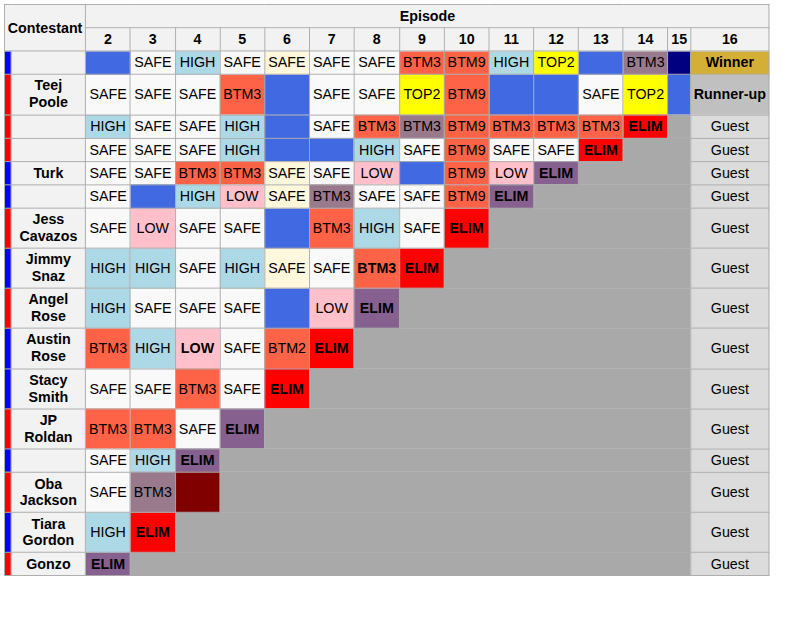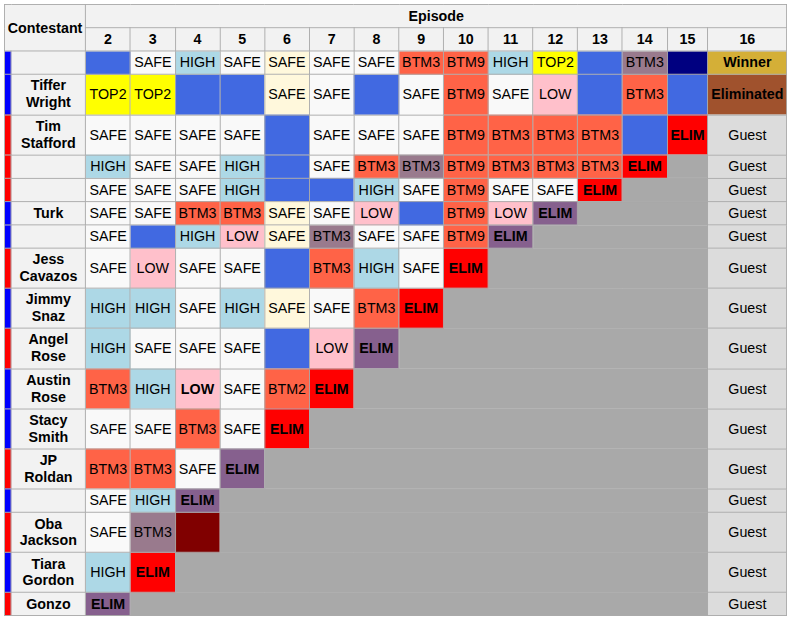 <table class="wikitable" style="text-align:center;font-size:96%">
 <tr>
 <th rowspan=2 colspan=2>Contestant</th>
 <th colspan=15>Episode</th>
 </tr>
 <tr>
 <th>2</th>
 <th>3</th>
 <th>4</th>
 <th>5</th>
 <th>6</th>
 <th>7</th>
 <th>8</th>
 <th>9</th>
 <th>10</th>
 <th>11</th>
 <th>12</th>
 <th>13</th>
 <th>14</th>
 <th>15</th>
 <th>16</th>
 </tr>
 <tr>
 <td style="background:blue"></td>
 <th></th>
 <td style="background:royalblue;"><strong></strong></td>
 <td>SAFE</td>
 <td style="background:lightblue;">HIGH</td>
 <td>SAFE</td>
 <td style="background:cornsilk;">SAFE</td>
 <td>SAFE</td>
 <td>SAFE</td>
 <td style="background:tomato;">BTM3</td>
 <td style="background:tomato;">BTM9</td>
 <td style="background:lightblue;">HIGH</td>
 <td style="background:yellow ;">TOP2</td>
 <td style="background:royalblue;"><strong></strong></td>
 <td style="background:#997A8D;">BTM3</td>
 <td style="background:navy;"><strong></strong></td>
 <td style="background: #D4AF37" nowrap><strong>Winner</strong></td>
 </tr>
 <tr>
+<td style="background:blue"></td>
+<th>Tiffer Wright</th>
+<td style="background:yellow ;">TOP2</td>
+<td style="background:yellow ;">TOP2</td>
+<td style="background:royalblue;"><strong></strong></td>
+<td style="background:royalblue;"><strong></strong></td>
+<td style="background:cornsilk;">SAFE</td>
+<td>SAFE</td>
+<td style="background:royalblue;"><strong></strong></td>
+<td>SAFE</td>
+<td style="background:tomato;">BTM9</td>
+<td>SAFE</td>
+<td style="background:pink;">LOW</td>
+<td style="background:royalblue;"><strong></strong></td>
+<td style="background:tomato;">BTM3</td>
+<td style="background:royalblue;"><strong></strong></td>
+<td style="background:sienna;"><strong>Eliminated</strong></td>
+</tr>
+<tr>
 <td style="background:red"></td>
-<th>Teej Poole</th>
+<th>Tim Stafford</th>
 <td>SAFE</td>
 <td>SAFE</td>
 <td>SAFE</td>
-<td style="background:tomato;">BTM3</td>
+<td>SAFE</td>
 <td style="background:royalblue;"><strong></strong></td>
 <td>SAFE</td>
 <td>SAFE</td>
-<td style="background:yellow ;">TOP2</td>
+<td>SAFE</td>
 <td style="background:tomato;">BTM9</td>
+<td style="background:tomato;">BTM3</td>
+<td style="background:tomato;">BTM3</td>
+<td style="background:tomato;">BTM3</td>
 <td style="background:royalblue;"><strong></strong></td>
-<td style="background:royalblue;"><strong></strong></td>
-<td>SAFE</td>
-<td style="background:yellow ;">TOP2</td>
-<td style="background:royalblue;"><strong></strong></td>
-<td style="background:silver" nowrap><strong>Runner-up</strong></td>
+<td style="background:red;"><strong>ELIM</strong></td>
+<td bgcolor="gainsboro">Guest</td>
 </tr>
 <tr>
 <td style="background:red"></td>
 <th></th>
 <td style="background:lightblue">HIGH</td>
 <td>SAFE</td>
 <td>SAFE</td>
 <td style="background:lightblue;">HIGH</td>
 <td style="background:royalblue;"><strong></strong></td>
 <td>SAFE</td>
 <td style="background:tomato;">BTM3</td>
 <td style="background:#997A8D;">BTM3</td>
 <td style="background:tomato;">BTM9</td>
 <td style="background:tomato;">BTM3</td>
 <td style="background:tomato;">BTM3</td>
 <td style="background:tomato;">BTM3</td>
 <td style="background:red;"><strong>ELIM</strong></td>
 <td bgcolor="darkgray" colspan="1"></td>
 <td bgcolor="gainsboro">Guest</td>
 </tr>
 <tr>
 <td style="background:red"></td>
 <th></th>
 <td>SAFE</td>
 <td>SAFE</td>
 <td>SAFE</td>
 <td style="background:lightblue;">HIGH</td>
 <td style="background:royalblue;"><strong></strong></td>
 <td style="background:royalblue;"><strong></strong></td>
 <td style="background:lightblue;">HIGH</td>
 <td>SAFE</td>
 <td style="background:tomato;">BTM9</td>
 <td>SAFE</td>
 <td>SAFE</td>
 <td style="background:red;"><strong>ELIM</strong></td>
 <td bgcolor="darkgray" colspan="2"></td>
 <td bgcolor="gainsboro">Guest</td>
 </tr>
 <tr>
 <td style="background:blue"></td>
 <th>Turk</th>
 <td>SAFE</td>
 <td>SAFE</td>
 <td style="background:tomato;">BTM3</td>
 <td style="background:tomato;">BTM3</td>
 <td style="background:cornsilk;">SAFE</td>
 <td>SAFE</td>
 <td style="background:pink;">LOW</td>
 <td style="background:royalblue;"><strong></strong></td>
 <td style="background:tomato;">BTM9</td>
 <td style="background:pink;">LOW</td>
 <td style="background:#86608E;"><strong>ELIM</strong></td>
 <td bgcolor="darkgray" colspan="3"></td>
 <td bgcolor="gainsboro">Guest</td>
 </tr>
 <tr>
 <td style="background:blue"></td>
 <th></th>
 <td>SAFE</td>
 <td style="background:royalblue;"><strong></strong></td>
 <td style="background:lightblue;">HIGH</td>
 <td style="background:pink;">LOW</td>
 <td style="background:cornsilk;">SAFE</td>
 <td style="background:#997A8D;">BTM3</td>
 <td>SAFE</td>
 <td>SAFE</td>
 <td style="background:tomato;">BTM9</td>
 <td style="background:#86608E;"><strong>ELIM</strong></td>
 <td bgcolor="darkgray" colspan="4"></td>
 <td bgcolor="gainsboro">Guest</td>
 </tr>
 <tr>
 <td style="background:red"></td>
 <th>Jess Cavazos</th>
 <td>SAFE</td>
 <td style="background:pink;">LOW</td>
 <td>SAFE</td>
 <td>SAFE</td>
 <td style="background:royalblue;"><strong></strong></td>
 <td style="background:tomato;">BTM3</td>
 <td style="background:lightblue;">HIGH</td>
 <td>SAFE</td>
 <td style="background:red;"><strong>ELIM</strong></td>
 <td bgcolor="darkgray" colspan="5"></td>
 <td bgcolor="gainsboro">Guest</td>
 </tr>
 <tr>
 <td style="background:blue"></td>
 <th>Jimmy Snaz</th>
 <td style="background:lightblue">HIGH</td>
 <td style="background:lightblue">HIGH</td>
 <td>SAFE</td>
 <td style="background:lightblue;">HIGH</td>
 <td style="background:cornsilk;">SAFE</td>
 <td>SAFE</td>
-<td style="background:tomato;"><strong>BTM3</strong></td>
+<td style="background:tomato;">BTM3</td>
 <td style="background:red;"><strong>ELIM</strong></td>
 <td bgcolor="darkgray" colspan="6"></td>
 <td bgcolor="gainsboro">Guest</td>
 </tr>
 <tr>
 <td style="background:red"></td>
 <th>Angel Rose</th>
 <td style="background:lightblue">HIGH</td>
 <td>SAFE</td>
 <td>SAFE</td>
 <td>SAFE</td>
 <td style="background:royalblue;"><strong></strong></td>
 <td style="background:pink;">LOW</td>
 <td style="background:#86608E;"><strong>ELIM</strong></td>
 <td bgcolor="darkgray" colspan="7"></td>
 <td bgcolor="gainsboro">Guest</td>
 </tr>
 <tr>
 <td style="background:blue"></td>
 <th>Austin Rose</th>
 <td style="background:tomato;">BTM3</td>
 <td style="background:lightblue">HIGH</td>
 <td style="background:pink;"><strong>LOW</strong></td>
 <td>SAFE</td>
 <td style="background:tomato;">BTM2</td>
 <td style="background:red;"><strong>ELIM</strong></td>
 <td bgcolor="darkgray" colspan="8"></td>
 <td bgcolor="gainsboro">Guest</td>
 </tr>
 <tr>
 <td style="background:blue"></td>
 <th>Stacy Smith</th>
 <td>SAFE</td>
 <td>SAFE</td>
 <td style="background:tomato;">BTM3</td>
 <td>SAFE</td>
 <td style="background:red;"><strong>ELIM</strong></td>
 <td bgcolor="darkgray" colspan="9"></td>
 <td bgcolor="gainsboro">Guest</td>
 </tr>
 <tr>
 <td style="background:red"></td>
 <th>JP Roldan</th>
 <td style="background:tomato;">BTM3</td>
 <td style="background:tomato;">BTM3</td>
 <td>SAFE</td>
 <td style="background:#86608E;"><strong>ELIM</strong></td>
 <td bgcolor="darkgray" colspan="10"></td>
 <td bgcolor="gainsboro">Guest</td>
 </tr>
 <tr>
 <td style="background:blue"></td>
 <th></th>
 <td>SAFE</td>
 <td style="background:lightblue">HIGH</td>
 <td style="background:#86608E;"><strong>ELIM</strong></td>
 <td bgcolor="darkgray" colspan="11"></td>
 <td bgcolor="gainsboro">Guest</td>
 </tr>
 <tr>
 <td style="background:red"></td>
 <th>Oba Jackson</th>
 <td>SAFE</td>
 <td style="background:#997A8D;">BTM3</td>
 <td style="background:maroon;"><strong></strong></td>
 <td bgcolor="darkgray" colspan="11"></td>
 <td bgcolor="gainsboro">Guest</td>
 </tr>
 <tr>
 <td style="background:blue"></td>
 <th>Tiara Gordon</th>
 <td style="background:lightblue">HIGH</td>
 <td style="background:red;"><strong>ELIM</strong></td>
 <td bgcolor="darkgray" colspan="12"></td>
 <td bgcolor="gainsboro">Guest</td>
 </tr>
 <tr>
 <td style="background:red"></td>
 <th>Gonzo</th>
 <td style="background:#86608E;"><strong>ELIM</strong></td>
 <td bgcolor="darkgray" colspan="13"></td>
 <td bgcolor="gainsboro">Guest</td>
 </tr>
 </table>
